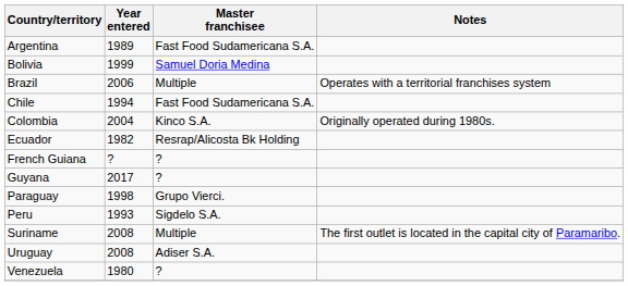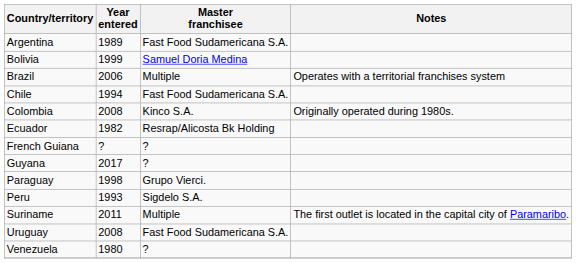 <table class="wikitable sortable">
 <tr>
 <th>Country/territory</th>
 <th>Year<br>entered</th>
 <th>Master<br>franchisee</th>
 <th class=unsortable>Notes</th>
 </tr>
 <tr>
 <td>Argentina</td>
 <td>1989</td>
 <td>Fast Food Sudamericana S.A.</td>
 <td></td>
 </tr>
 <tr>
 <td>Bolivia</td>
 <td>1999</td>
 <td><a href='#'>Samuel Doria Medina</a></td>
 <td></td>
 </tr>
 <tr>
 <td>Brazil</td>
 <td>2006</td>
 <td>Multiple</td>
 <td>Operates with a territorial franchises system</td>
 </tr>
 <tr>
 <td>Chile</td>
 <td>1994</td>
 <td>Fast Food Sudamericana S.A.</td>
 <td></td>
 </tr>
 <tr>
 <td>Colombia</td>
-<td>2004</td>
+<td>2008</td>
 <td>Kinco S.A.</td>
 <td>Originally operated during 1980s.</td>
 </tr>
 <tr>
 <td>Ecuador</td>
 <td>1982</td>
 <td>Resrap/Alicosta Bk Holding</td>
 <td></td>
 </tr>
 <tr>
 <td>French Guiana</td>
 <td>?</td>
 <td>?</td>
 <td></td>
 </tr>
 <tr>
 <td>Guyana</td>
 <td>2017</td>
 <td>?</td>
 <td></td>
 </tr>
 <tr>
 <td>Paraguay</td>
 <td>1998</td>
 <td>Grupo Vierci.</td>
 <td></td>
 </tr>
 <tr>
 <td>Peru</td>
 <td>1993</td>
 <td>Sigdelo S.A.</td>
 <td></td>
 </tr>
 <tr>
 <td>Suriname</td>
-<td>2008</td>
+<td>2011</td>
 <td>Multiple</td>
 <td>The first outlet is located in the capital city of <a href='#'>Paramaribo</a>.</td>
 </tr>
 <tr>
 <td>Uruguay</td>
 <td>2008</td>
-<td>Adiser S.A.</td>
+<td>Fast Food Sudamericana S.A.</td>
 <td></td>
 </tr>
 <tr>
 <td>Venezuela</td>
 <td>1980</td>
 <td>?</td>
 <td></td>
 </tr>
 <tr>
 </tr>
 </table>
